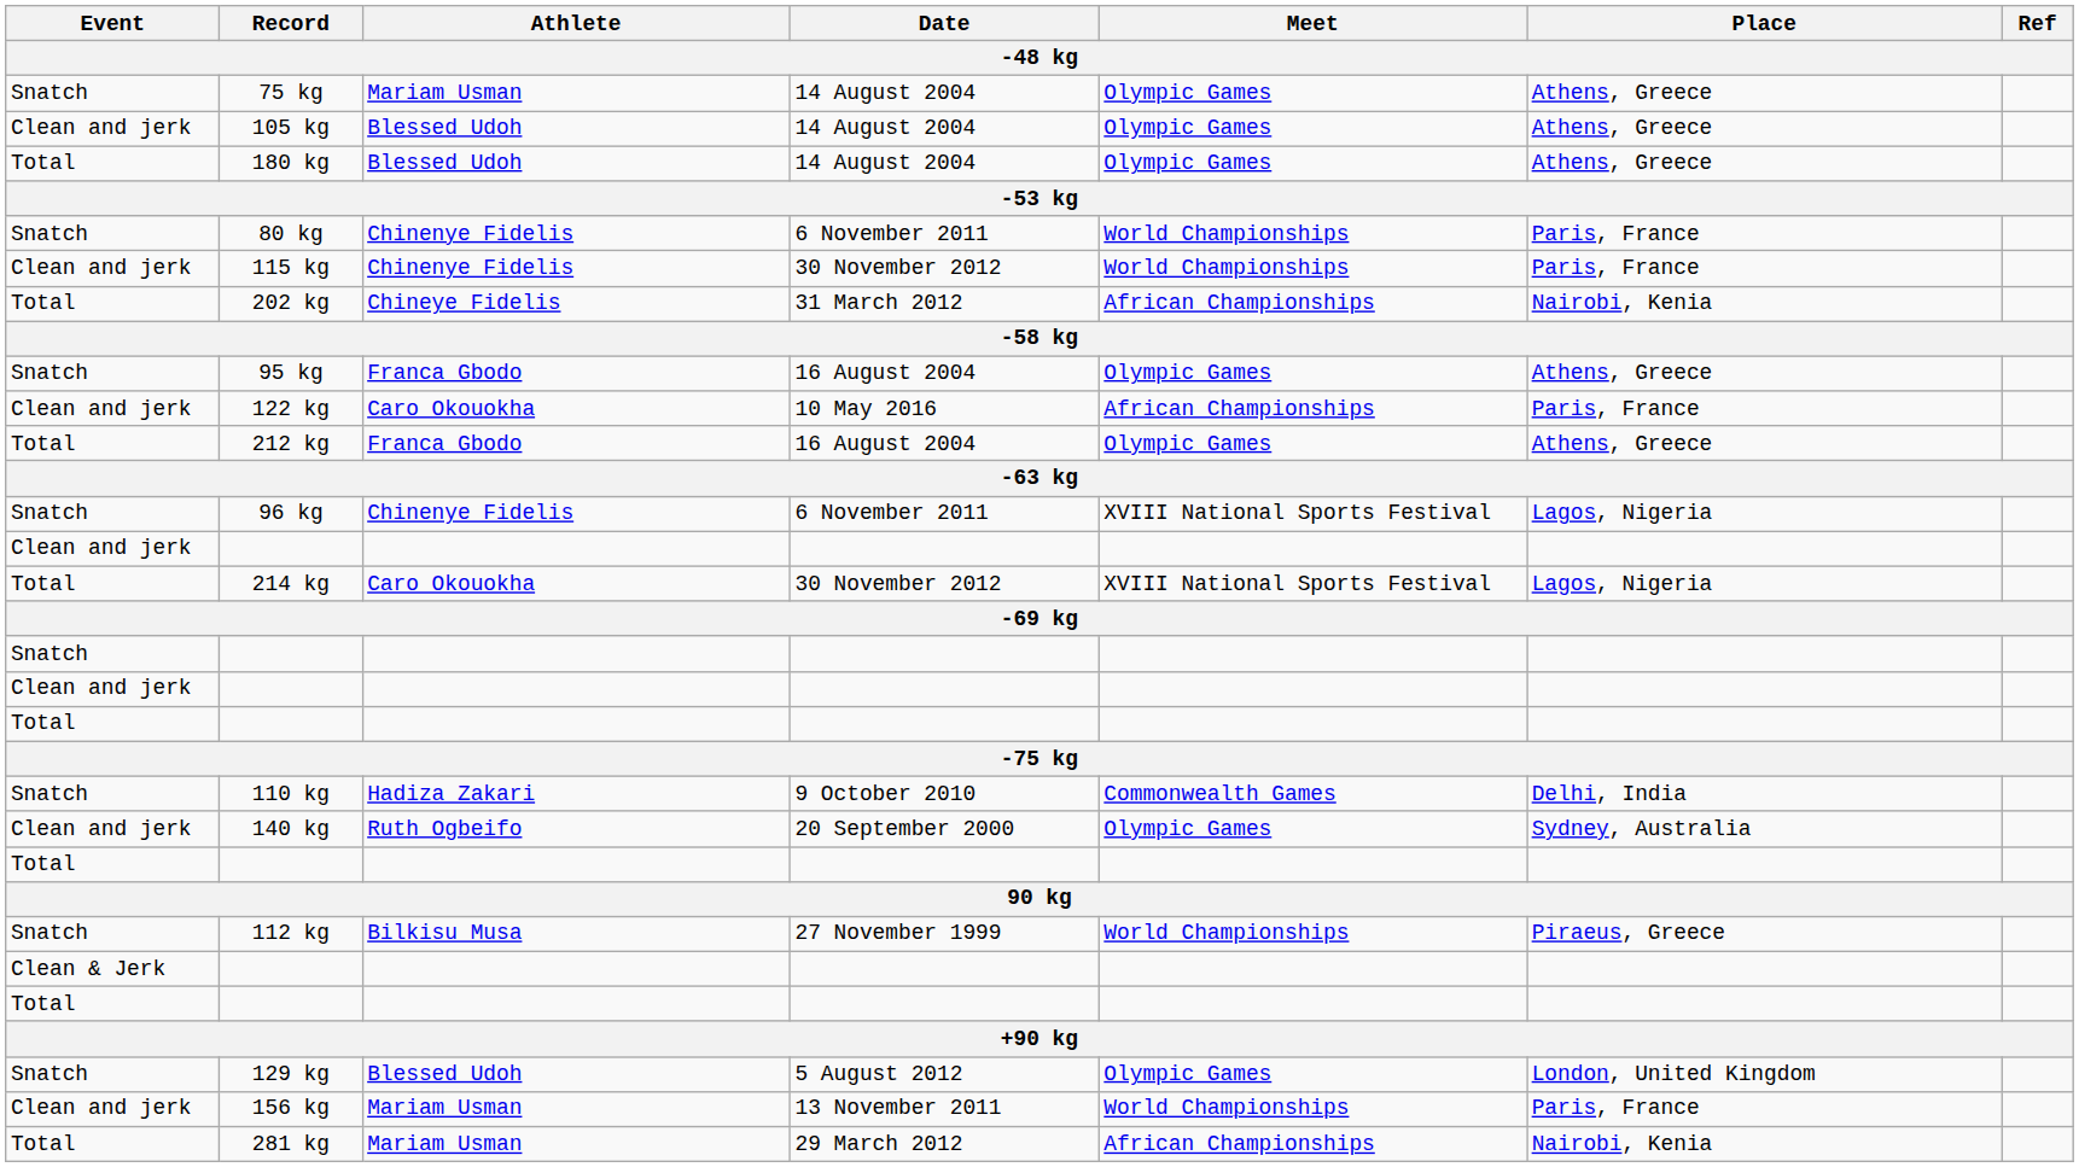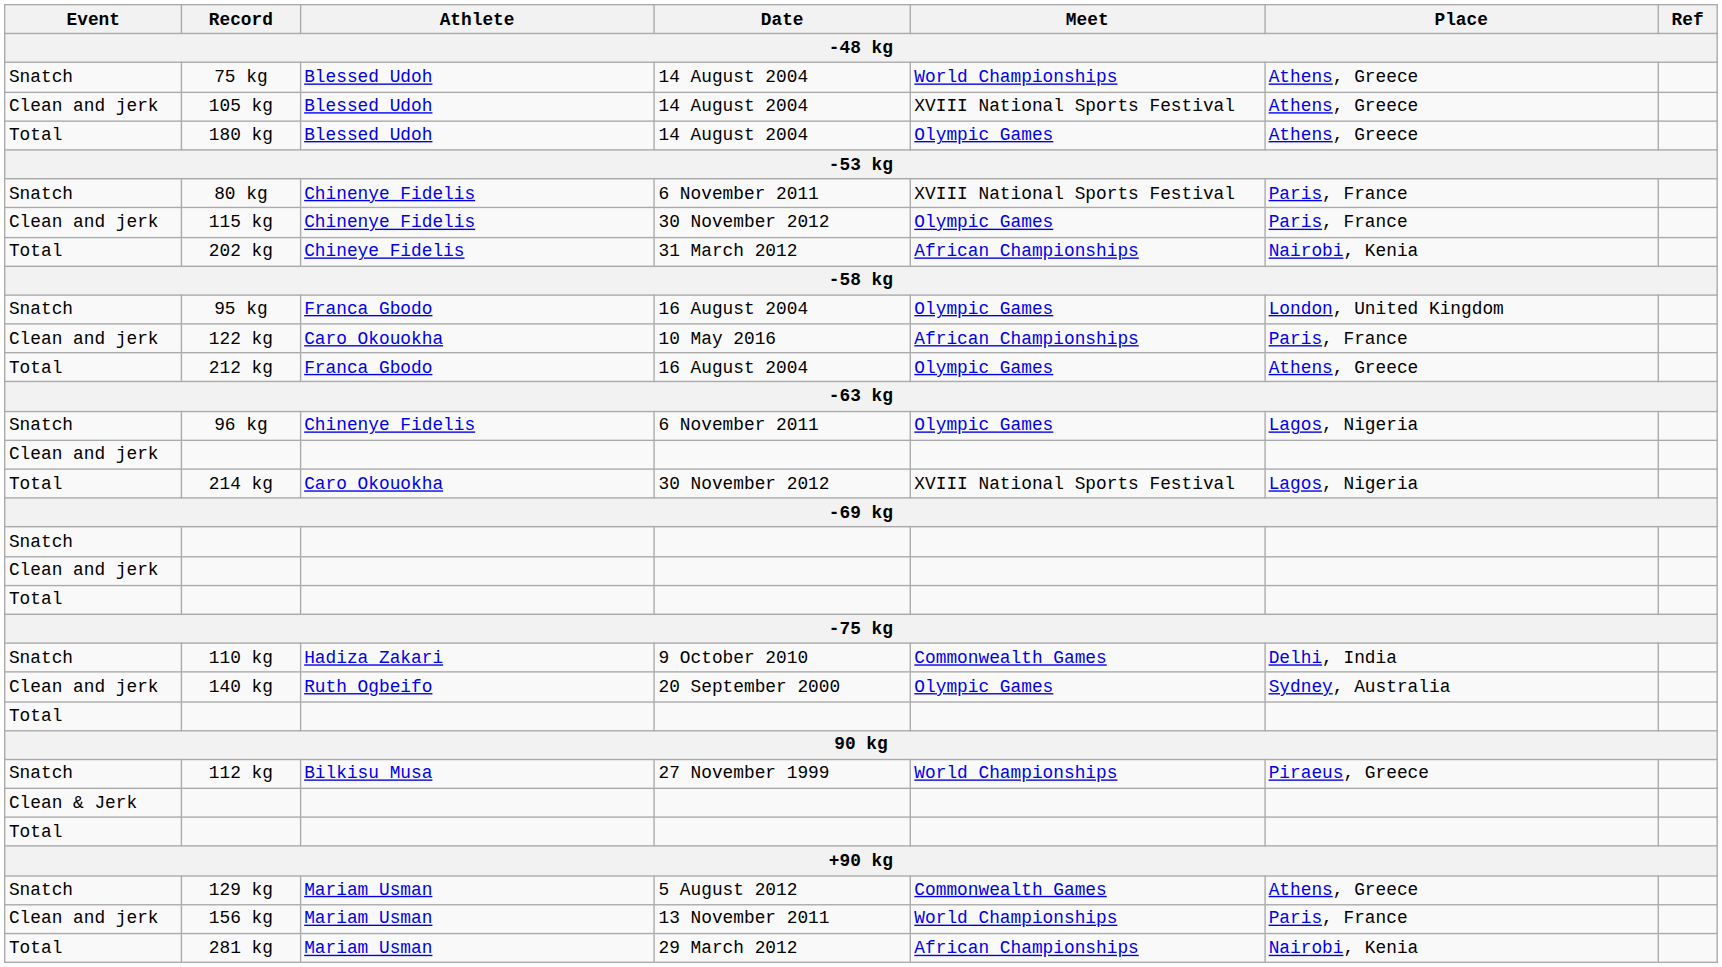 <table class="wikitable">
 <tr>
 <th width=9%>Event</th>
 <th width=6%>Record</th>
 <th width=18%>Athlete</th>
 <th width=13%>Date</th>
 <th width=18%>Meet</th>
 <th width=20%>Place</th>
 <th width=3%>Ref</th>
 </tr>
 <tr bgcolor="#DDDDDD">
 <th colspan="8">-48 kg</th>
 </tr>
 <tr>
 <td>Snatch</td>
 <td align="center">75 kg</td>
-<td><a href='#'>Mariam Usman</a></td>
+<td><a href='#'>Blessed Udoh</a></td>
 <td>14 August 2004</td>
-<td><a href='#'>Olympic Games</a></td>
+<td><a href='#'>World Championships</a></td>
 <td> <a href='#'>Athens</a>, Greece</td>
 <td></td>
 </tr>
 <tr>
 <td>Clean and jerk</td>
 <td align="center">105 kg</td>
 <td><a href='#'>Blessed Udoh</a></td>
 <td>14 August 2004</td>
-<td><a href='#'>Olympic Games</a></td>
+<td>XVIII National Sports Festival</td>
 <td> <a href='#'>Athens</a>, Greece</td>
 <td></td>
 </tr>
 <tr>
 <td>Total</td>
 <td align="center">180 kg</td>
 <td><a href='#'>Blessed Udoh</a></td>
 <td>14 August 2004</td>
 <td><a href='#'>Olympic Games</a></td>
 <td> <a href='#'>Athens</a>, Greece</td>
 <td></td>
 </tr>
 <tr bgcolor="#DDDDDD">
 <th colspan="8">-53 kg</th>
 </tr>
 <tr>
 <td>Snatch</td>
 <td align="center">80 kg</td>
 <td><a href='#'>Chinenye Fidelis</a></td>
 <td>6 November 2011</td>
-<td><a href='#'>World Championships</a></td>
+<td>XVIII National Sports Festival</td>
 <td> <a href='#'>Paris</a>, France</td>
 <td></td>
 </tr>
 <tr>
 <td>Clean and jerk</td>
 <td align="center">115 kg</td>
 <td><a href='#'>Chinenye Fidelis</a></td>
 <td>30 November 2012</td>
-<td><a href='#'>World Championships</a></td>
+<td><a href='#'>Olympic Games</a></td>
 <td> <a href='#'>Paris</a>, France</td>
 <td></td>
 </tr>
 <tr>
 <td>Total</td>
 <td align="center">202 kg</td>
 <td><a href='#'>Chineye Fidelis</a></td>
 <td>31 March 2012</td>
 <td><a href='#'>African Championships</a></td>
 <td> <a href='#'>Nairobi</a>, Kenia</td>
 <td></td>
 </tr>
 <tr bgcolor="#DDDDDD">
 <th colspan="8">-58 kg</th>
 </tr>
 <tr>
 <td>Snatch</td>
 <td align="center">95 kg</td>
 <td><a href='#'>Franca Gbodo</a></td>
 <td>16 August 2004</td>
 <td><a href='#'>Olympic Games</a></td>
-<td> <a href='#'>Athens</a>, Greece</td>
+<td> <a href='#'>London</a>, United Kingdom</td>
 <td></td>
 </tr>
 <tr>
 <td>Clean and jerk</td>
 <td align="center">122 kg</td>
 <td><a href='#'>Caro Okouokha</a></td>
 <td>10 May 2016</td>
 <td><a href='#'>African Championships</a></td>
 <td> <a href='#'>Paris</a>, France</td>
 <td></td>
 </tr>
 <tr>
 <td>Total</td>
 <td align="center">212 kg</td>
 <td><a href='#'>Franca Gbodo</a></td>
 <td>16 August 2004</td>
 <td><a href='#'>Olympic Games</a></td>
 <td> <a href='#'>Athens</a>, Greece</td>
 <td></td>
 </tr>
 <tr bgcolor="#DDDDDD">
 <th colspan="8">-63 kg</th>
 </tr>
 <tr>
 <td>Snatch</td>
 <td align="center">96 kg</td>
 <td><a href='#'>Chinenye Fidelis</a></td>
 <td>6 November 2011</td>
-<td>XVIII National Sports Festival</td>
+<td><a href='#'>Olympic Games</a></td>
 <td> <a href='#'>Lagos</a>, Nigeria</td>
 <td></td>
 </tr>
 <tr>
 <td>Clean and jerk</td>
 <td></td>
 <td></td>
 <td></td>
 <td></td>
 <td></td>
 <td></td>
 </tr>
 <tr>
 <td>Total</td>
 <td align="center">214 kg</td>
 <td><a href='#'>Caro Okouokha</a></td>
 <td>30 November 2012</td>
 <td>XVIII National Sports Festival</td>
 <td> <a href='#'>Lagos</a>, Nigeria</td>
 <td></td>
 </tr>
 <tr bgcolor="#DDDDDD">
 <th colspan="8">-69 kg</th>
 </tr>
 <tr>
 <td>Snatch</td>
 <td></td>
 <td></td>
 <td></td>
 <td></td>
 <td></td>
 <td></td>
 </tr>
 <tr>
 <td>Clean and jerk</td>
 <td></td>
 <td></td>
 <td></td>
 <td></td>
 <td></td>
 <td></td>
 </tr>
 <tr>
 <td>Total</td>
 <td></td>
 <td></td>
 <td></td>
 <td></td>
 <td></td>
 <td></td>
 </tr>
 <tr bgcolor="#DDDDDD">
 <th colspan="8">-75 kg</th>
 </tr>
 <tr>
 <td>Snatch</td>
 <td align="center">110 kg</td>
 <td><a href='#'>Hadiza Zakari</a></td>
 <td>9 October 2010</td>
 <td><a href='#'>Commonwealth Games</a></td>
 <td> <a href='#'>Delhi</a>, India</td>
 <td></td>
 </tr>
 <tr>
 <td>Clean and jerk</td>
 <td align="center">140 kg</td>
 <td><a href='#'>Ruth Ogbeifo</a></td>
 <td>20 September 2000</td>
 <td><a href='#'>Olympic Games</a></td>
 <td> <a href='#'>Sydney</a>, Australia</td>
 <td></td>
 </tr>
 <tr>
 <td>Total</td>
 <td></td>
 <td></td>
 <td></td>
 <td></td>
 <td></td>
 <td></td>
 </tr>
 <tr bgcolor="#DDDDDD">
 <th colspan="8">90 kg</th>
 </tr>
 <tr>
 <td>Snatch</td>
 <td align="center">112 kg</td>
 <td><a href='#'>Bilkisu Musa</a></td>
 <td>27 November 1999</td>
 <td><a href='#'>World Championships</a></td>
 <td> <a href='#'>Piraeus</a>, Greece</td>
 <td></td>
 </tr>
 <tr>
 <td>Clean & Jerk</td>
 <td align="center"></td>
 <td></td>
 <td></td>
 <td></td>
 <td></td>
 <td></td>
 </tr>
 <tr>
 <td>Total</td>
 <td align="center"></td>
 <td></td>
 <td></td>
 <td></td>
 <td></td>
 <td></td>
 </tr>
 <tr bgcolor="#DDDDDD">
 <th colspan="8">+90 kg</th>
 </tr>
 <tr>
 <td>Snatch</td>
 <td align="center">129 kg</td>
-<td><a href='#'>Blessed Udoh</a></td>
+<td><a href='#'>Mariam Usman</a></td>
 <td>5 August 2012</td>
-<td><a href='#'>Olympic Games</a></td>
-<td> <a href='#'>London</a>, United Kingdom</td>
+<td><a href='#'>Commonwealth Games</a></td>
+<td> <a href='#'>Athens</a>, Greece</td>
 <td></td>
 </tr>
 <tr>
 <td>Clean and jerk</td>
 <td align="center">156 kg</td>
 <td><a href='#'>Mariam Usman</a></td>
 <td>13 November 2011</td>
 <td><a href='#'>World Championships</a></td>
 <td> <a href='#'>Paris</a>, France</td>
 <td></td>
 </tr>
 <tr>
 <td>Total</td>
 <td align="center">281 kg</td>
 <td><a href='#'>Mariam Usman</a></td>
 <td>29 March 2012</td>
 <td><a href='#'>African Championships</a></td>
 <td> <a href='#'>Nairobi</a>, Kenia</td>
 <td></td>
 </tr>
 </table>
